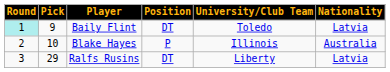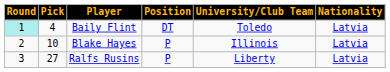 <table class="wikitable" style="font-size: 95%;">
 <tr>
 <th style="background:black;color:#FFB60F;">Round</th>
 <th style="background:black;color:#FFB60F;">Pick</th>
 <th style="background:black;color:#FFB60F;">Player</th>
 <th style="background:black;color:#FFB60F;">Position</th>
 <th style="background:black;color:#FFB60F;">University/Club Team</th>
 <th style="background:black;color:#FFB60F;">Nationality</th>
 </tr>
 <tr align="center">
 <td align=center style="background: paleturquoise;">1</td>
-<td>9</td>
+<td>4</td>
 <td><a href='#'>Baily Flint</a></td>
 <td><a href='#'>DT</a></td>
 <td><a href='#'>Toledo</a></td>
 <td> <a href='#'>Latvia</a></td>
 </tr>
 <tr align="center">
 <td align=center>2</td>
 <td>10</td>
 <td><a href='#'>Blake Hayes</a></td>
 <td><a href='#'>P</a></td>
 <td><a href='#'>Illinois</a></td>
-<td> <a href='#'>Australia</a></td>
+<td> <a href='#'>Latvia</a></td>
 </tr>
 <tr align="center">
 <td align=center>3</td>
-<td>29</td>
+<td>27</td>
 <td><a href='#'>Ralfs Rusins</a></td>
-<td><a href='#'>DT</a></td>
+<td><a href='#'>P</a></td>
 <td><a href='#'>Liberty</a></td>
 <td> <a href='#'>Latvia</a></td>
 </tr>
 </table>
